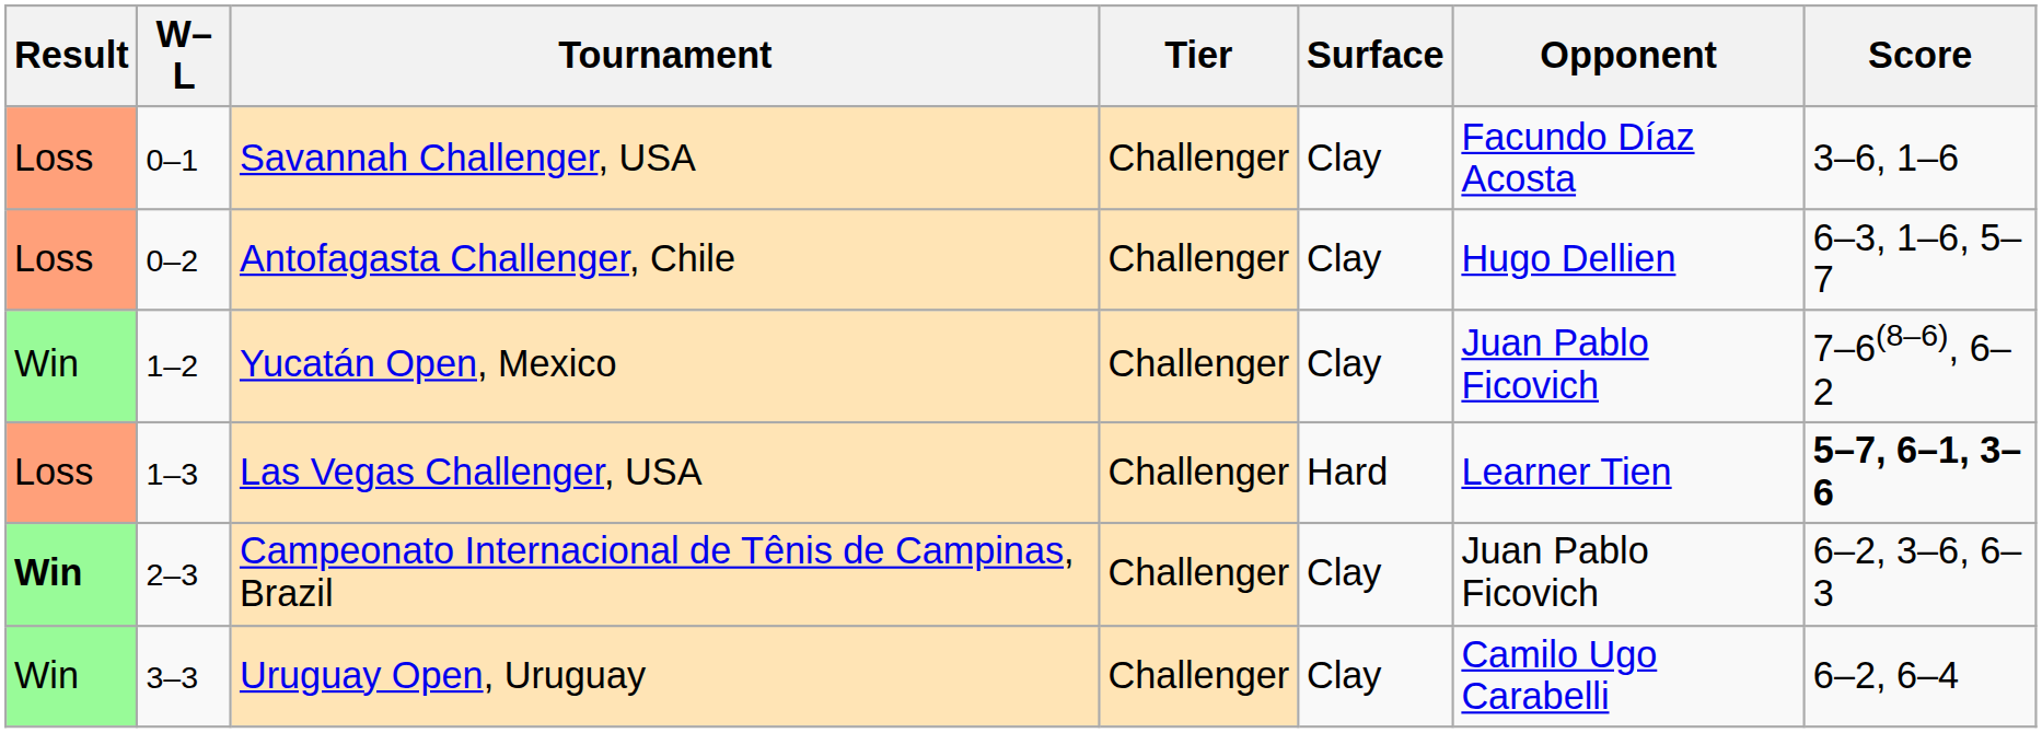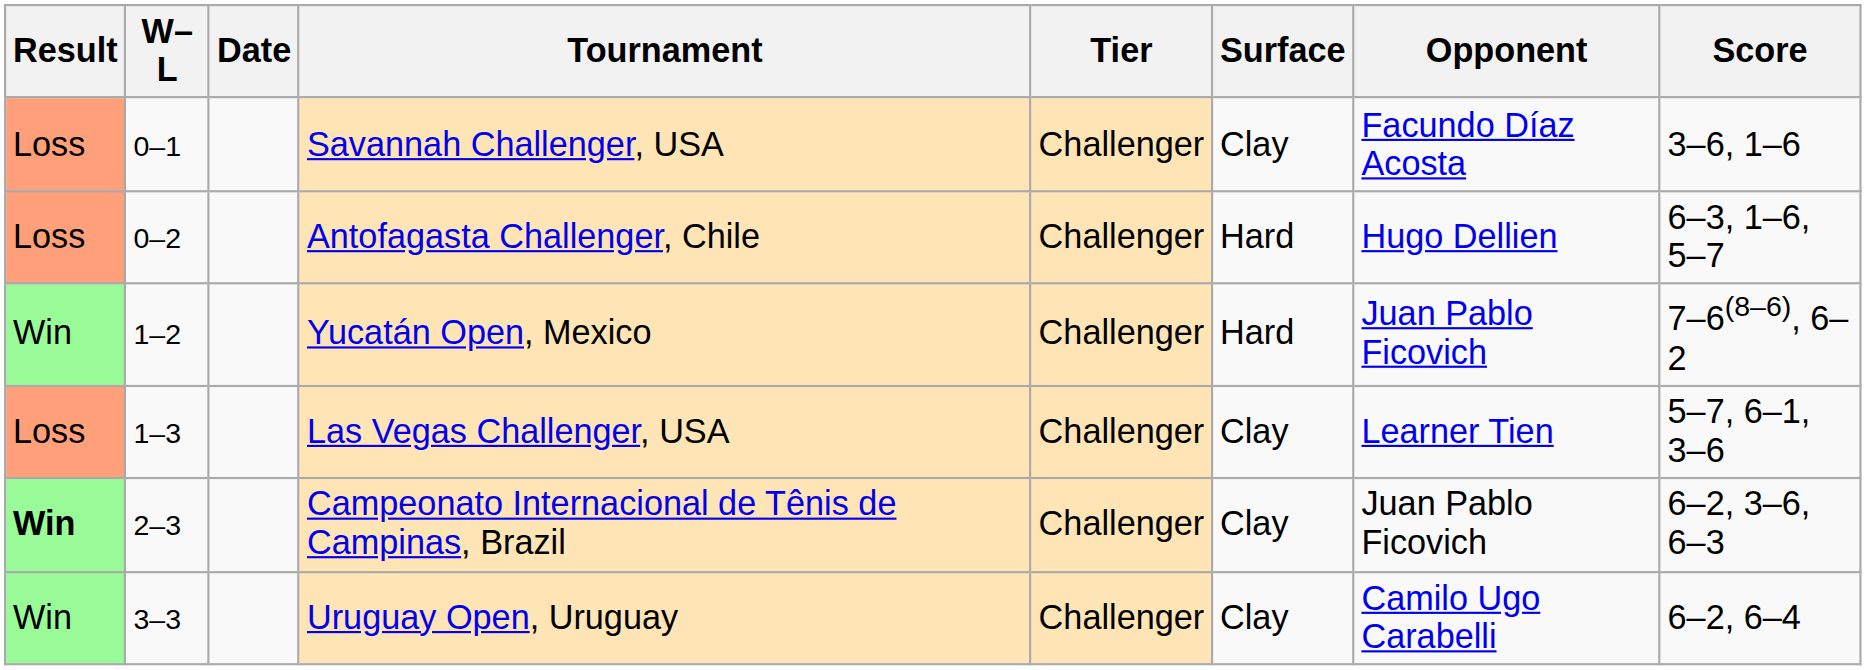 <table class="sortable wikitable">
 <tr>
 <th>Result</th>
 <th class=unsortable>W–L</th>
+<th>Date</th>
 <th>Tournament</th>
 <th>Tier</th>
 <th>Surface</th>
 <th>Opponent</th>
 <th class=unsortable>Score</th>
 </tr>
 <tr>
 <td bgcolor=FFA07A>Loss</td>
 <td><small>0–1</small></td>
+<td><a href='#'></a></td>
 <td style="background:moccasin;"><a href='#'>Savannah Challenger</a>, USA</td>
 <td style="background:moccasin;">Challenger</td>
 <td>Clay</td>
 <td> <a href='#'>Facundo Díaz Acosta</a></td>
 <td>3–6, 1–6</td>
 </tr>
 <tr>
 <td bgcolor=FFA07A>Loss</td>
 <td><small>0–2</small></td>
+<td><a href='#'></a></td>
 <td style="background:moccasin;"><a href='#'>Antofagasta Challenger</a>, Chile</td>
 <td style="background:moccasin;">Challenger</td>
-<td>Clay</td>
+<td>Hard</td>
 <td> <a href='#'>Hugo Dellien</a></td>
 <td>6–3, 1–6, 5–7</td>
 </tr>
 <tr>
 <td bgcolor=98FB98>Win</td>
 <td><small>1–2</small></td>
+<td><a href='#'></a></td>
 <td style="background:moccasin;"><a href='#'>Yucatán Open</a>, Mexico</td>
 <td style="background:moccasin;">Challenger</td>
-<td>Clay</td>
+<td>Hard</td>
 <td> <a href='#'>Juan Pablo Ficovich</a></td>
 <td>7–6<sup>(8–6)</sup>, 6–2</td>
 </tr>
 <tr>
 <td bgcolor=FFA07A>Loss</td>
 <td><small>1–3</small></td>
+<td><a href='#'></a></td>
 <td style="background:moccasin;"><a href='#'>Las Vegas Challenger</a>, USA</td>
 <td style="background:moccasin;">Challenger</td>
-<td>Hard</td>
+<td>Clay</td>
 <td> <a href='#'>Learner Tien</a></td>
-<td><strong>5–7, 6–1, 3–6</strong></td>
+<td>5–7, 6–1, 3–6</td>
 </tr>
 <tr>
 <td bgcolor=98FB98><strong>Win</strong></td>
 <td><small>2–3</small></td>
+<td><a href='#'></a></td>
 <td style="background:moccasin;"><a href='#'>Campeonato Internacional de Tênis de Campinas</a>, Brazil</td>
 <td style="background:moccasin;">Challenger</td>
 <td>Clay</td>
 <td> Juan Pablo Ficovich</td>
 <td>6–2, 3–6, 6–3</td>
 </tr>
 <tr>
 <td bgcolor=98FB98>Win</td>
 <td><small>3–3</small></td>
+<td><a href='#'></a></td>
 <td style="background:moccasin;"><a href='#'>Uruguay Open</a>, Uruguay</td>
 <td style="background:moccasin;">Challenger</td>
 <td>Clay</td>
 <td> <a href='#'>Camilo Ugo Carabelli</a></td>
 <td>6–2, 6–4</td>
 </tr>
 </table>
